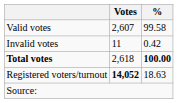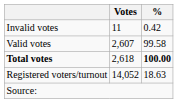 <table class="wikitable">
 <tr>
 <th></th>
 <th>Votes</th>
 <th>%</th>
 </tr>
 <tr>
+<td>Invalid votes</td>
+<td>11</td>
+<td>0.42</td>
+</tr>
+<tr>
 <td>Valid votes</td>
 <td>2,607</td>
 <td>99.58</td>
-</tr>
-<tr>
-<td>Invalid votes</td>
-<td>11</td>
-<td>0.42</td>
 </tr>
 <tr>
 <td><strong>Total votes</strong></td>
 <td>2,618</td>
 <td><strong>100.00</strong></td>
 </tr>
 <tr>
 <td>Registered voters/turnout</td>
-<td><strong>14,052</strong></td>
+<td>14,052</td>
 <td>18.63</td>
 </tr>
 <tr>
 <td colspan="3">Source: </td>
 </tr>
 </table>
